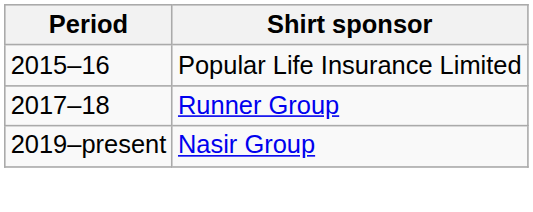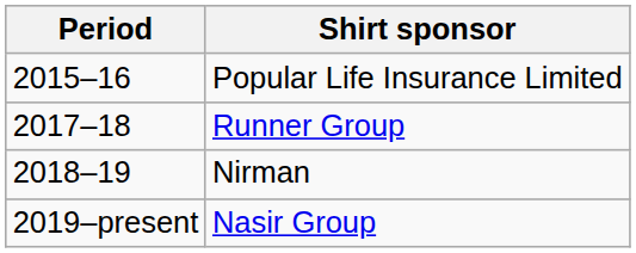 <table class="wikitable sortable">
 <tr>
 <th>Period</th>
 <th>Shirt sponsor</th>
 </tr>
 <tr>
 <td>2015–16</td>
 <td>Popular Life Insurance Limited</td>
 </tr>
 <tr>
 <td>2017–18</td>
 <td><a href='#'>Runner Group</a></td>
 </tr>
 <tr>
+<td>2018–19</td>
+<td>Nirman</td>
+</tr>
+<tr>
 <td>2019–present</td>
 <td><a href='#'>Nasir Group</a></td>
 </tr>
 </table>
